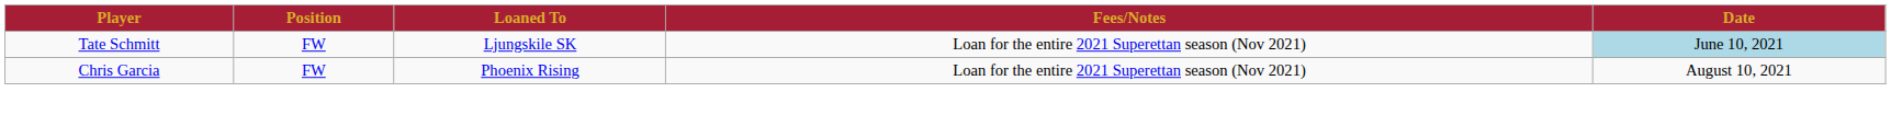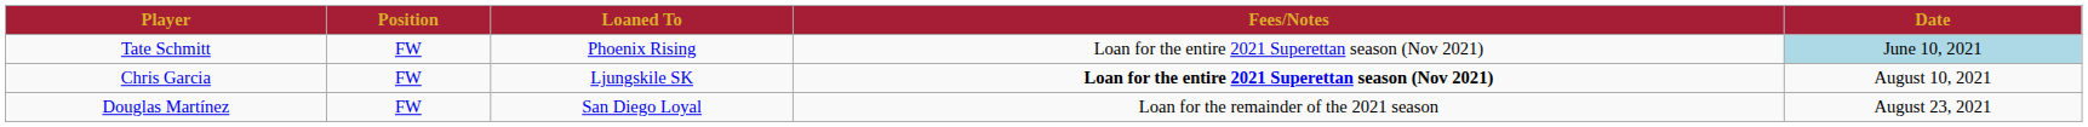 <table class="wikitable sortable" style="width:90%; text-align:center; font-size:95%;">
 <tr>
 <th style="background:#A51E36; color:#DAAC27; text-align:center;"><strong>Player </strong></th>
 <th style="background:#A51E36; color:#DAAC27; text-align:center;"><strong>Position </strong></th>
 <th style="background:#A51E36; color:#DAAC27; text-align:center;"><strong>Loaned To</strong></th>
 <th style="background:#A51E36; color:#DAAC27; text-align:center;"><strong>Fees/Notes </strong></th>
 <th style="background:#A51E36; color:#DAAC27; text-align:center;"><strong>Date</strong></th>
 </tr>
 <tr>
 <td> <a href='#'>Tate Schmitt</a></td>
 <td style="text-align:center;"><a href='#'>FW</a></td>
-<td> <a href='#'>Ljungskile SK</a></td>
+<td> <a href='#'>Phoenix Rising</a></td>
 <td>Loan for the entire <a href='#'>2021 Superettan</a> season (Nov 2021)</td>
 <td style="background: lightblue;">June 10, 2021</td>
 </tr>
 <tr>
 <td> <a href='#'>Chris Garcia</a></td>
 <td style="text-align:center;"><a href='#'>FW</a></td>
-<td> <a href='#'>Phoenix Rising</a></td>
-<td>Loan for the entire <a href='#'>2021 Superettan</a> season (Nov 2021)</td>
+<td> <a href='#'>Ljungskile SK</a></td>
+<td><strong>Loan for the entire <a href='#'>2021 Superettan</a> season (Nov 2021)</strong></td>
 <td>August 10, 2021</td>
 </tr>
+<tr>
+<td> <a href='#'>Douglas Martínez</a></td>
+<td style="text-align:center;"><a href='#'>FW</a></td>
+<td> <a href='#'>San Diego Loyal</a></td>
+<td>Loan for the remainder of the 2021 season</td>
+<td>August 23, 2021</td>
+</tr>
 </table>
